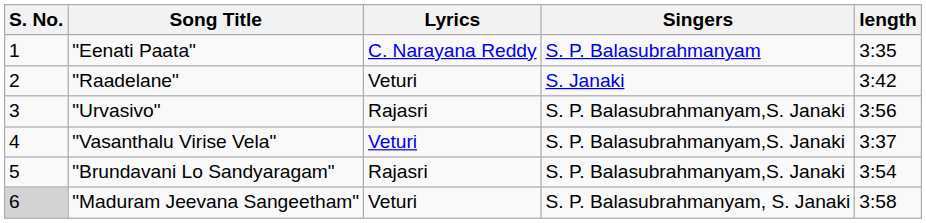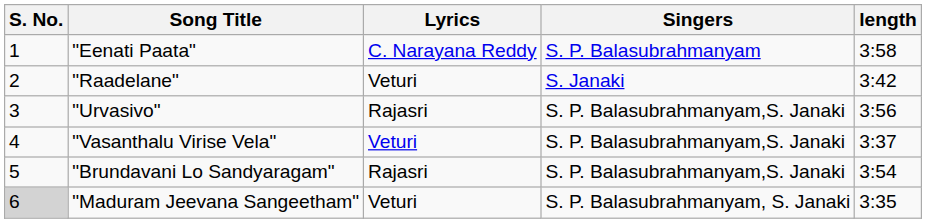 <table class="wikitable">
 <tr>
 <th>S. No.</th>
 <th>Song Title</th>
 <th>Lyrics</th>
 <th>Singers</th>
 <th>length</th>
 </tr>
 <tr>
 <td>1</td>
 <td>"Eenati Paata"</td>
 <td><a href='#'>C. Narayana Reddy</a></td>
 <td><a href='#'>S. P. Balasubrahmanyam</a></td>
-<td>3:35</td>
+<td>3:58</td>
 </tr>
 <tr>
 <td>2</td>
 <td>"Raadelane"</td>
 <td>Veturi</td>
 <td><a href='#'>S. Janaki</a></td>
 <td>3:42</td>
 </tr>
 <tr>
 <td>3</td>
 <td>"Urvasivo"</td>
 <td>Rajasri</td>
 <td>S. P. Balasubrahmanyam,S. Janaki</td>
 <td>3:56</td>
 </tr>
 <tr>
 <td>4</td>
 <td>"Vasanthalu Virise Vela"</td>
 <td><a href='#'>Veturi</a></td>
 <td>S. P. Balasubrahmanyam,S. Janaki</td>
 <td>3:37</td>
 </tr>
 <tr>
 <td>5</td>
 <td>"Brundavani Lo Sandyaragam"</td>
 <td>Rajasri</td>
 <td>S. P. Balasubrahmanyam,S. Janaki</td>
 <td>3:54</td>
 </tr>
 <tr>
 <td style="background: lightgrey;">6</td>
 <td>"Maduram Jeevana Sangeetham"</td>
 <td>Veturi</td>
 <td>S. P. Balasubrahmanyam, S. Janaki</td>
-<td>3:58</td>
+<td>3:35</td>
 </tr>
 </table>
